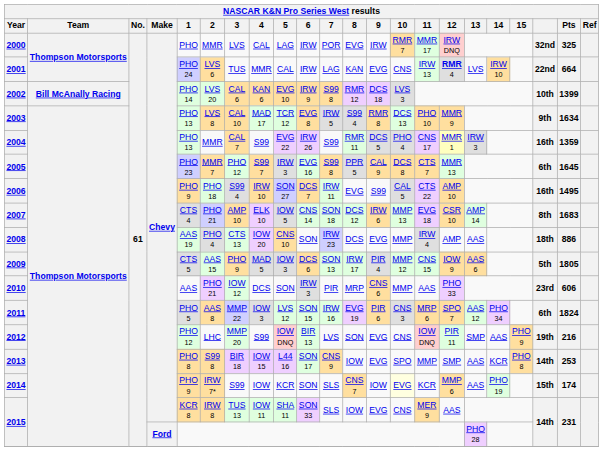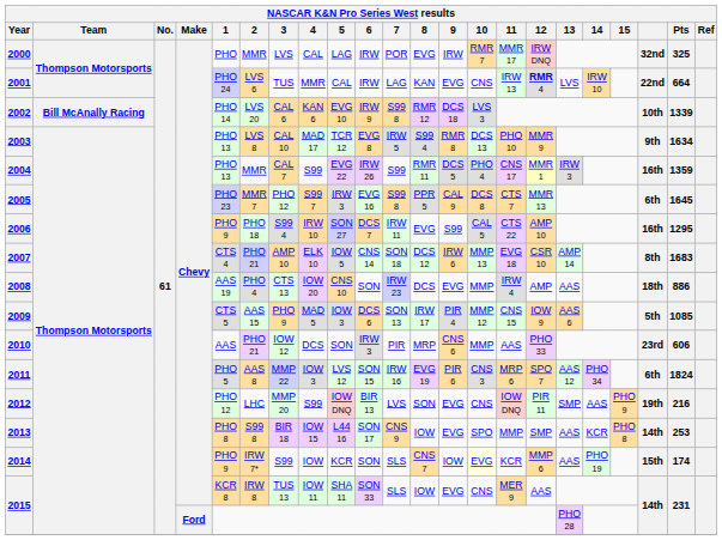 <table class="wikitable" style="text-align:center; font-size:75%">
 <tr>
 <th colspan=23><a href='#'>NASCAR K&N Pro Series West</a> results</th>
 </tr>
 <tr>
 <th>Year</th>
 <th>Team</th>
 <th>No.</th>
 <th>Make</th>
 <th>1</th>
 <th>2</th>
 <th>3</th>
 <th>4</th>
 <th>5</th>
 <th>6</th>
 <th>7</th>
 <th>8</th>
 <th>9</th>
 <th>10</th>
 <th>11</th>
 <th>12</th>
 <th>13</th>
 <th>14</th>
 <th>15</th>
 <th></th>
 <th>Pts</th>
 <th>Ref</th>
 </tr>
 <tr>
 <th><a href='#'>2000</a></th>
 <th rowspan=2><a href='#'>Thompson Motorsports</a></th>
 <th rowspan=17>61</th>
 <th rowspan=16><a href='#'>Chevy</a></th>
 <td><a href='#'>PHO</a></td>
 <td><a href='#'>MMR</a></td>
 <td><a href='#'>LVS</a></td>
 <td><a href='#'>CAL</a></td>
 <td><a href='#'>LAG</a></td>
 <td><a href='#'>IRW</a></td>
 <td><a href='#'>POR</a></td>
 <td><a href='#'>EVG</a></td>
 <td><a href='#'>IRW</a></td>
 <td style="background:#FFDF9F;"><a href='#'>RMR</a><br><small>7</small></td>
 <td style="background:#DFFFDF;"><a href='#'>MMR</a><br><small>17</small></td>
 <td style="background:#FFCFCF;"><a href='#'>IRW</a><br><small>DNQ</small></td>
 <td colspan=3></td>
 <th>32nd</th>
 <th>325</th>
 <th></th>
 </tr>
 <tr>
 <th><a href='#'>2001</a></th>
 <td style="background:#CFCFFF;"><a href='#'>PHO</a><br><small>24</small></td>
 <td style="background:#FFDF9F;"><a href='#'>LVS</a><br><small>6</small></td>
 <td><a href='#'>TUS</a></td>
 <td><a href='#'>MMR</a></td>
 <td><a href='#'>CAL</a></td>
 <td><a href='#'>IRW</a></td>
 <td><a href='#'>LAG</a></td>
 <td><a href='#'>KAN</a></td>
 <td><a href='#'>EVG</a></td>
 <td><a href='#'>CNS</a></td>
 <td style="background:#DFFFDF;"><a href='#'>IRW</a><br><small>13</small></td>
 <td style="background:#DFDFDF;"><strong><a href='#'>RMR</a></strong><br><small>4</small></td>
 <td><a href='#'>LVS</a></td>
 <td style="background:#FFDF9F;"><a href='#'>IRW</a><br><small>10</small></td>
 <td></td>
 <th>22nd</th>
 <th>664</th>
 <th></th>
 </tr>
 <tr>
 <th><a href='#'>2002</a></th>
 <th><a href='#'>Bill McAnally Racing</a></th>
 <td style="background:#DFFFDF;"><a href='#'>PHO</a><br><small>14</small></td>
 <td style="background:#DFFFDF;"><a href='#'>LVS</a><br><small>20</small></td>
 <td style="background:#FFDF9F;"><a href='#'>CAL</a><br><small>6</small></td>
 <td style="background:#FFDF9F;"><a href='#'>KAN</a><br><small>6</small></td>
 <td style="background:#FFDF9F;"><a href='#'>EVG</a><br><small>10</small></td>
 <td style="background:#FFDF9F;"><a href='#'>IRW</a><br><small>9</small></td>
 <td style="background:#FFDF9F;"><a href='#'>S99</a><br><small>8</small></td>
 <td style="background:#EFCFFF;"><a href='#'>RMR</a><br><small>12</small></td>
 <td style="background:#EFCFFF;"><a href='#'>DCS</a><br><small>18</small></td>
 <td style="background:#DFDFDF;"><a href='#'>LVS</a><br><small>3</small></td>
 <td colspan=5></td>
 <th>10th</th>
-<th>1399</th>
+<th>1339</th>
 <th></th>
 </tr>
 <tr>
 <th><a href='#'>2003</a></th>
 <th rowspan=14><a href='#'>Thompson Motorsports</a></th>
 <td style="background:#DFFFDF;"><a href='#'>PHO</a><br><small>13</small></td>
 <td style="background:#FFDF9F;"><a href='#'>LVS</a><br><small>8</small></td>
 <td style="background:#FFDF9F;"><a href='#'>CAL</a><br><small>10</small></td>
 <td style="background:#DFFFDF;"><a href='#'>MAD</a><br><small>17</small></td>
 <td style="background:#DFFFDF;"><a href='#'>TCR</a><br><small>12</small></td>
 <td style="background:#FFDF9F;"><a href='#'>EVG</a><br><small>8</small></td>
 <td style="background:#DFDFDF;"><a href='#'>IRW</a><br><small>5</small></td>
 <td style="background:#DFDFDF;"><a href='#'>S99</a><br><small>4</small></td>
 <td style="background:#FFDF9F;"><a href='#'>RMR</a><br><small>8</small></td>
 <td style="background:#DFFFDF;"><a href='#'>DCS</a><br><small>13</small></td>
 <td style="background:#FFDF9F;"><a href='#'>PHO</a><br><small>10</small></td>
 <td style="background:#FFDF9F;"><a href='#'>MMR</a><br><small>9</small></td>
 <td colspan=3></td>
 <th>9th</th>
 <th>1634</th>
 <th></th>
 </tr>
 <tr>
 <th><a href='#'>2004</a></th>
 <td style="background:#DFFFDF;"><a href='#'>PHO</a><br><small>13</small></td>
 <td><a href='#'>MMR</a></td>
 <td style="background:#FFDF9F;"><a href='#'>CAL</a><br><small>7</small></td>
 <td><a href='#'>S99</a></td>
 <td style="background:#EFCFFF;"><a href='#'>EVG</a><br><small>22</small></td>
 <td style="background:#EFCFFF;"><a href='#'>IRW</a><br><small>26</small></td>
 <td><a href='#'>S99</a></td>
 <td style="background:#DFFFDF;"><a href='#'>RMR</a><br><small>11</small></td>
 <td style="background:#DFDFDF;"><a href='#'>DCS</a><br><small>5</small></td>
 <td style="background:#DFDFDF;"><a href='#'>PHO</a><br><small>4</small></td>
 <td style="background:#EFCFFF;"><a href='#'>CNS</a><br><small>17</small></td>
 <td style="background:#FFFFBF;"><a href='#'>MMR</a><br><small>1</small></td>
 <td style="background:#DFDFDF;"><a href='#'>IRW</a><br><small>3</small></td>
 <td colspan=2></td>
 <th>16th</th>
 <th>1359</th>
 <th></th>
 </tr>
 <tr>
 <th><a href='#'>2005</a></th>
 <td style="background:#CFCFFF;"><a href='#'>PHO</a><br><small>23</small></td>
 <td style="background:#FFDF9F;"><a href='#'>MMR</a><br><small>7</small></td>
 <td style="background:#DFFFDF;"><a href='#'>PHO</a><br><small>12</small></td>
 <td style="background:#FFDF9F;"><a href='#'>S99</a><br><small>7</small></td>
 <td style="background:#DFDFDF;"><a href='#'>IRW</a><br><small>3</small></td>
 <td style="background:#DFFFDF;"><a href='#'>EVG</a><br><small>16</small></td>
 <td style="background:#FFDF9F;"><a href='#'>S99</a><br><small>8</small></td>
 <td style="background:#DFDFDF;"><a href='#'>PPR</a><br><small>5</small></td>
 <td style="background:#FFDF9F;"><a href='#'>CAL</a><br><small>9</small></td>
 <td style="background:#FFDF9F;"><a href='#'>DCS</a><br><small>8</small></td>
 <td style="background:#FFDF9F;"><a href='#'>CTS</a><br><small>7</small></td>
 <td style="background:#DFFFDF;"><a href='#'>MMR</a><br><small>13</small></td>
 <td colspan=3></td>
 <th>6th</th>
 <th>1645</th>
 <th></th>
 </tr>
 <tr>
 <th><a href='#'>2006</a></th>
 <td style="background:#FFDF9F;"><a href='#'>PHO</a><br><small>9</small></td>
 <td style="background:#DFFFDF;"><a href='#'>PHO</a><br><small>18</small></td>
 <td style="background:#DFDFDF;"><a href='#'>S99</a><br><small>4</small></td>
 <td style="background:#FFDF9F;"><a href='#'>IRW</a><br><small>10</small></td>
 <td style="background:#CFCFFF;"><a href='#'>SON</a><br><small>27</small></td>
 <td style="background:#FFDF9F;"><a href='#'>DCS</a><br><small>7</small></td>
 <td style="background:#DFFFDF;"><a href='#'>IRW</a><br><small>11</small></td>
 <td><a href='#'>EVG</a></td>
 <td><a href='#'>S99</a></td>
 <td style="background:#DFDFDF;"><a href='#'>CAL</a><br><small>5</small></td>
 <td style="background:#EFCFFF;"><a href='#'>CTS</a><br><small>22</small></td>
 <td style="background:#FFDF9F;"><a href='#'>AMP</a><br><small>10</small></td>
 <td colspan=3></td>
 <th>16th</th>
-<th>1495</th>
+<th>1295</th>
 <th></th>
 </tr>
 <tr>
 <th><a href='#'>2007</a></th>
 <td style="background:#DFDFDF;"><a href='#'>CTS</a><br><small>4</small></td>
 <td style="background:#CFCFFF;"><a href='#'>PHO</a><br><small>21</small></td>
 <td style="background:#FFDF9F;"><a href='#'>AMP</a><br><small>10</small></td>
 <td style="background:#EFCFFF;"><a href='#'>ELK</a><br><small>10</small></td>
 <td style="background:#DFDFDF;"><a href='#'>IOW</a><br><small>5</small></td>
 <td style="background:#DFFFDF;"><a href='#'>CNS</a><br><small>14</small></td>
 <td style="background:#DFFFDF;"><a href='#'>SON</a><br><small>18</small></td>
 <td style="background:#DFFFDF;"><a href='#'>DCS</a><br><small>12</small></td>
 <td style="background:#FFDF9F;"><a href='#'>IRW</a><br><small>6</small></td>
 <td style="background:#DFFFDF;"><a href='#'>MMP</a><br><small>13</small></td>
 <td style="background:#EFCFFF;"><a href='#'>EVG</a><br><small>18</small></td>
 <td style="background:#FFDF9F;"><a href='#'>CSR</a><br><small>10</small></td>
 <td style="background:#DFFFDF;"><a href='#'>AMP</a><br><small>14</small></td>
 <td colspan=2></td>
 <th>8th</th>
 <th>1683</th>
 <th></th>
 </tr>
 <tr>
 <th><a href='#'>2008</a></th>
 <td style="background:#DFFFDF;"><a href='#'>AAS</a><br><small>19</small></td>
 <td style="background:#DFDFDF;"><a href='#'>PHO</a><br><small>4</small></td>
 <td style="background:#DFFFDF;"><a href='#'>CTS</a><br><small>13</small></td>
 <td style="background:#EFCFFF;"><a href='#'>IOW</a><br><small>20</small></td>
 <td style="background:#FFDF9F;"><a href='#'>CNS</a><br><small>10</small></td>
 <td><a href='#'>SON</a></td>
 <td style="background:#CFCFFF;"><a href='#'>IRW</a><br><small>23</small></td>
 <td><a href='#'>DCS</a></td>
 <td><a href='#'>EVG</a></td>
 <td><a href='#'>MMP</a></td>
 <td style="background:#DFDFDF;"><a href='#'>IRW</a><br><small>4</small></td>
 <td><a href='#'>AMP</a></td>
 <td><a href='#'>AAS</a></td>
 <td colspan=2></td>
 <th>18th</th>
 <th>886</th>
 <th></th>
 </tr>
 <tr>
 <th><a href='#'>2009</a></th>
 <td style="background:#DFDFDF;"><a href='#'>CTS</a><br><small>5</small></td>
 <td style="background:#DFFFDF;"><a href='#'>AAS</a><br><small>15</small></td>
 <td style="background:#FFDF9F;"><a href='#'>PHO</a><br><small>9</small></td>
 <td style="background:#DFDFDF;"><a href='#'>MAD</a><br><small>5</small></td>
 <td style="background:#DFDFDF;"><a href='#'>IOW</a><br><small>3</small></td>
 <td style="background:#FFDF9F;"><a href='#'>DCS</a><br><small>6</small></td>
 <td style="background:#DFFFDF;"><a href='#'>SON</a><br><small>13</small></td>
 <td style="background:#DFFFDF;"><a href='#'>IRW</a><br><small>17</small></td>
 <td style="background:#DFDFDF;"><a href='#'>PIR</a><br><small>4</small></td>
 <td style="background:#DFFFDF;"><a href='#'>MMP</a><br><small>12</small></td>
 <td style="background:#DFFFDF;"><a href='#'>CNS</a><br><small>15</small></td>
 <td style="background:#FFDF9F;"><a href='#'>IOW</a><br><small>9</small></td>
 <td style="background:#FFDF9F;"><a href='#'>AAS</a><br><small>6</small></td>
 <td colspan=2></td>
 <th>5th</th>
-<th>1805</th>
+<th>1085</th>
 <th></th>
 </tr>
 <tr>
 <th><a href='#'>2010</a></th>
 <td><a href='#'>AAS</a></td>
 <td style="background:#EFCFFF;"><a href='#'>PHO</a><br><small>21</small></td>
 <td style="background:#DFFFDF;"><a href='#'>IOW</a><br><small>12</small></td>
 <td><a href='#'>DCS</a></td>
 <td><a href='#'>SON</a></td>
 <td style="background:#DFDFDF;"><a href='#'>IRW</a><br><small>3</small></td>
 <td><a href='#'>PIR</a></td>
 <td><a href='#'>MRP</a></td>
 <td style="background:#FFDF9F;"><a href='#'>CNS</a><br><small>6</small></td>
 <td><a href='#'>MMP</a></td>
 <td><a href='#'>AAS</a></td>
 <td style="background:#EFCFFF;"><a href='#'>PHO</a><br><small>33</small></td>
 <td colspan=3></td>
 <th>23rd</th>
 <th>606</th>
 <th></th>
 </tr>
 <tr>
 <th><a href='#'>2011</a></th>
 <td style="background:#DFDFDF;"><a href='#'>PHO</a><br><small>5</small></td>
 <td style="background:#FFDF9F;"><a href='#'>AAS</a><br><small>8</small></td>
 <td style="background:#CFCFFF;"><a href='#'>MMP</a><br><small>22</small></td>
 <td style="background:#DFDFDF;"><a href='#'>IOW</a><br><small>3</small></td>
 <td style="background:#DFFFDF;"><a href='#'>LVS</a><br><small>12</small></td>
 <td style="background:#DFFFDF;"><a href='#'>SON</a><br><small>15</small></td>
 <td style="background:#DFFFDF;"><a href='#'>IRW</a><br><small>16</small></td>
 <td style="background:#EFCFFF;"><a href='#'>EVG</a><br><small>19</small></td>
 <td style="background:#FFDF9F;"><a href='#'>PIR</a><br><small>6</small></td>
 <td style="background:#DFDFDF;"><a href='#'>CNS</a><br><small>3</small></td>
 <td style="background:#FFDF9F;"><a href='#'>MRP</a><br><small>6</small></td>
 <td style="background:#FFDF9F;"><a href='#'>SPO</a><br><small>7</small></td>
 <td style="background:#DFFFDF;"><a href='#'>AAS</a><br><small>12</small></td>
 <td style="background:#EFCFFF;"><a href='#'>PHO</a><br><small>34</small></td>
 <td></td>
 <th>6th</th>
 <th>1824</th>
 <th></th>
 </tr>
 <tr>
 <th><a href='#'>2012</a></th>
 <td style="background:#DFFFDF;"><a href='#'>PHO</a><br><small>12</small></td>
 <td><a href='#'>LHC</a></td>
 <td style="background:#DFFFDF;"><a href='#'>MMP</a><br><small>20</small></td>
 <td><a href='#'>S99</a></td>
 <td style="background:#FFCFCF;"><a href='#'>IOW</a><br><small>DNQ</small></td>
 <td style="background:#DFFFDF;"><a href='#'>BIR</a><br><small>13</small></td>
 <td><a href='#'>LVS</a></td>
 <td><a href='#'>SON</a></td>
 <td><a href='#'>EVG</a></td>
 <td><a href='#'>CNS</a></td>
 <td style="background:#FFCFCF;"><a href='#'>IOW</a><br><small>DNQ</small></td>
 <td style="background:#DFFFDF;"><a href='#'>PIR</a><br><small>11</small></td>
 <td><a href='#'>SMP</a></td>
 <td><a href='#'>AAS</a></td>
 <td style="background:#FFDF9F;"><a href='#'>PHO</a><br><small>9</small></td>
 <th>19th</th>
 <th>216</th>
 <th></th>
 </tr>
 <tr>
 <th><a href='#'>2013</a></th>
 <td style="background:#FFDF9F;"><a href='#'>PHO</a><br><small>8</small></td>
 <td style="background:#FFDF9F;"><a href='#'>S99</a><br><small>8</small></td>
 <td style="background:#EFCFFF;"><a href='#'>BIR</a><br><small>18</small></td>
 <td style="background:#EFCFFF;"><a href='#'>IOW</a><br><small>15</small></td>
 <td style="background:#EFCFFF;"><a href='#'>L44</a><br><small>16</small></td>
 <td style="background:#DFFFDF;"><a href='#'>SON</a><br><small>17</small></td>
 <td style="background:#FFDF9F;"><a href='#'>CNS</a><br><small>9</small></td>
 <td><a href='#'>IOW</a></td>
 <td><a href='#'>EVG</a></td>
 <td><a href='#'>SPO</a></td>
 <td><a href='#'>MMP</a></td>
 <td><a href='#'>SMP</a></td>
 <td><a href='#'>AAS</a></td>
 <td><a href='#'>KCR</a></td>
 <td style="background:#FFDF9F;"><a href='#'>PHO</a><br><small>8</small></td>
 <th>14th</th>
 <th>253</th>
 <th></th>
 </tr>
 <tr>
 <th><a href='#'>2014</a></th>
 <td style="background:#FFDF9F;"><a href='#'>PHO</a><br><small>9</small></td>
 <td style="background:#FFDF9F;"><a href='#'>IRW</a><br><small>7*</small></td>
 <td><a href='#'>S99</a></td>
 <td><a href='#'>IOW</a></td>
 <td><a href='#'>KCR</a></td>
 <td><a href='#'>SON</a></td>
 <td><a href='#'>SLS</a></td>
 <td style="background:#FFDF9F;"><a href='#'>CNS</a><br><small>7</small></td>
 <td><a href='#'>IOW</a></td>
 <td style="background: lightyellow;"><a href='#'>EVG</a></td>
 <td><a href='#'>KCR</a></td>
 <td style="background:#FFDF9F;"><a href='#'>MMP</a><br><small>6</small></td>
 <td><a href='#'>AAS</a></td>
 <td style="background:#DFFFDF;"><a href='#'>PHO</a><br><small>19</small></td>
 <td></td>
 <th>15th</th>
 <th>174</th>
 <th></th>
 </tr>
 <tr>
 <th rowspan=2><a href='#'>2015</a></th>
 <td style="background:#FFDF9F;"><a href='#'>KCR</a><br><small>8</small></td>
 <td style="background:#FFDF9F;"><a href='#'>IRW</a><br><small>8</small></td>
 <td style="background:#DFFFDF;"><a href='#'>TUS</a><br><small>13</small></td>
 <td style="background:#DFFFDF;"><a href='#'>IOW</a><br><small>11</small></td>
 <td style="background:#DFFFDF;"><a href='#'>SHA</a><br><small>11</small></td>
 <td style="background:#EFCFFF;"><a href='#'>SON</a><br><small>33</small></td>
 <td><a href='#'>SLS</a></td>
 <td><a href='#'>IOW</a></td>
 <td><a href='#'>EVG</a></td>
 <td><a href='#'>CNS</a></td>
 <td style="background:#FFDF9F;"><a href='#'>MER</a><br><small>9</small></td>
 <td><a href='#'>AAS</a></td>
 <td colspan=3></td>
 <th rowspan=2>14th</th>
 <th rowspan=2>231</th>
 <th rowspan=2></th>
 </tr>
 <tr>
 <th><a href='#'>Ford</a></th>
 <td colspan=12></td>
 <td style="background:#EFCFFF;"><a href='#'>PHO</a><br><small>28</small></td>
 <td colspan=2></td>
 </tr>
 <tr>
 </tr>
 </table>
